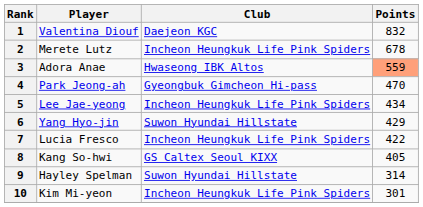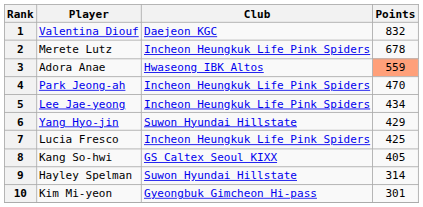 <table class=wikitable>
 <tr>
 <th>Rank</th>
 <th>Player</th>
 <th>Club</th>
 <th>Points</th>
 </tr>
 <tr>
 <th>1</th>
 <td> <a href='#'>Valentina Diouf</a></td>
 <td><a href='#'>Daejeon KGC</a></td>
 <td align=center>832</td>
 </tr>
 <tr>
 <th>2</th>
 <td> Merete Lutz</td>
 <td><a href='#'>Incheon Heungkuk Life Pink Spiders</a></td>
 <td align=center>678</td>
 </tr>
 <tr>
 <th>3</th>
 <td> Adora Anae</td>
 <td><a href='#'>Hwaseong IBK Altos</a></td>
 <td align=center style="background: lightsalmon;">559</td>
 </tr>
 <tr>
 <th>4</th>
 <td> <a href='#'>Park Jeong-ah</a></td>
-<td><a href='#'>Gyeongbuk Gimcheon Hi-pass</a></td>
+<td><a href='#'>Incheon Heungkuk Life Pink Spiders</a></td>
 <td align=center>470</td>
 </tr>
 <tr>
 <th>5</th>
 <td> <a href='#'>Lee Jae-yeong</a></td>
 <td><a href='#'>Incheon Heungkuk Life Pink Spiders</a></td>
 <td align=center>434</td>
 </tr>
 <tr>
 <th>6</th>
 <td> <a href='#'>Yang Hyo-jin</a></td>
 <td><a href='#'>Suwon Hyundai Hillstate</a></td>
 <td align=center>429</td>
 </tr>
 <tr>
 <th>7</th>
 <td> Lucia Fresco</td>
 <td><a href='#'>Incheon Heungkuk Life Pink Spiders</a></td>
-<td align=center>422</td>
+<td align=center>425</td>
 </tr>
 <tr>
 <th>8</th>
 <td> Kang So-hwi</td>
 <td><a href='#'>GS Caltex Seoul KIXX</a></td>
 <td align=center>405</td>
 </tr>
 <tr>
 <th>9</th>
 <td> Hayley Spelman</td>
 <td><a href='#'>Suwon Hyundai Hillstate</a></td>
 <td align=center>314</td>
 </tr>
 <tr>
 <th>10</th>
 <td> Kim Mi-yeon</td>
-<td><a href='#'>Incheon Heungkuk Life Pink Spiders</a></td>
+<td><a href='#'>Gyeongbuk Gimcheon Hi-pass</a></td>
 <td align=center>301</td>
 </tr>
 <tr>
 </tr>
 </table>
